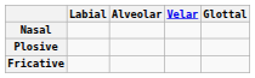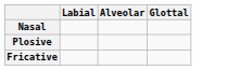 <table class="wikitable" style="text-align: center;">
 <tr>
 <th></th>
 <th>Labial</th>
 <th>Alveolar</th>
-<th><a href='#'>Velar</a></th>
 <th>Glottal</th>
 </tr>
 <tr>
 <th>Nasal</th>
-<td></td>
 <td></td>
 <td></td>
 <td></td>
 </tr>
 <tr>
 <th>Plosive</th>
 <td></td>
 <td></td>
 <td></td>
-<td></td>
 </tr>
 <tr>
 <th>Fricative</th>
 <td></td>
 <td></td>
 <td></td>
-<td></td>
 </tr>
 </table>
